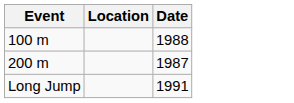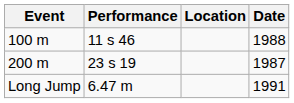 <table class="wikitable" style="border-collapse: collapse; font-size: 95%;">
 <tr>
 <th scope="col">Event</th>
+<th scope="col">Performance</th>
 <th scope="col">Location</th>
 <th scope="col">Date</th>
 </tr>
 <tr>
 <td>100 m</td>
+<td>11 s 46</td>
 <td></td>
 <td>1988</td>
 </tr>
 <tr>
 <td>200 m</td>
+<td>23 s 19</td>
 <td></td>
 <td>1987</td>
 </tr>
 <tr>
 <td>Long Jump</td>
+<td>6.47 m</td>
 <td></td>
 <td>1991</td>
 </tr>
 </table>
